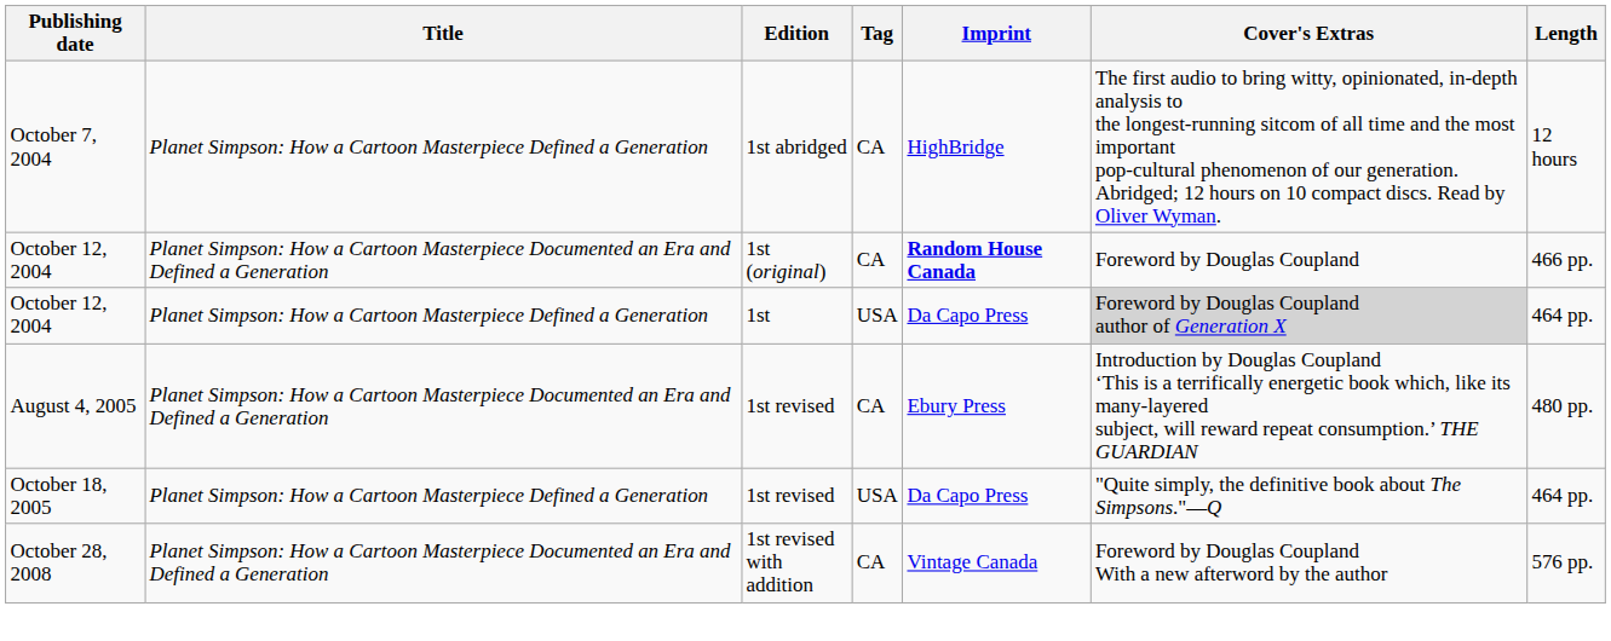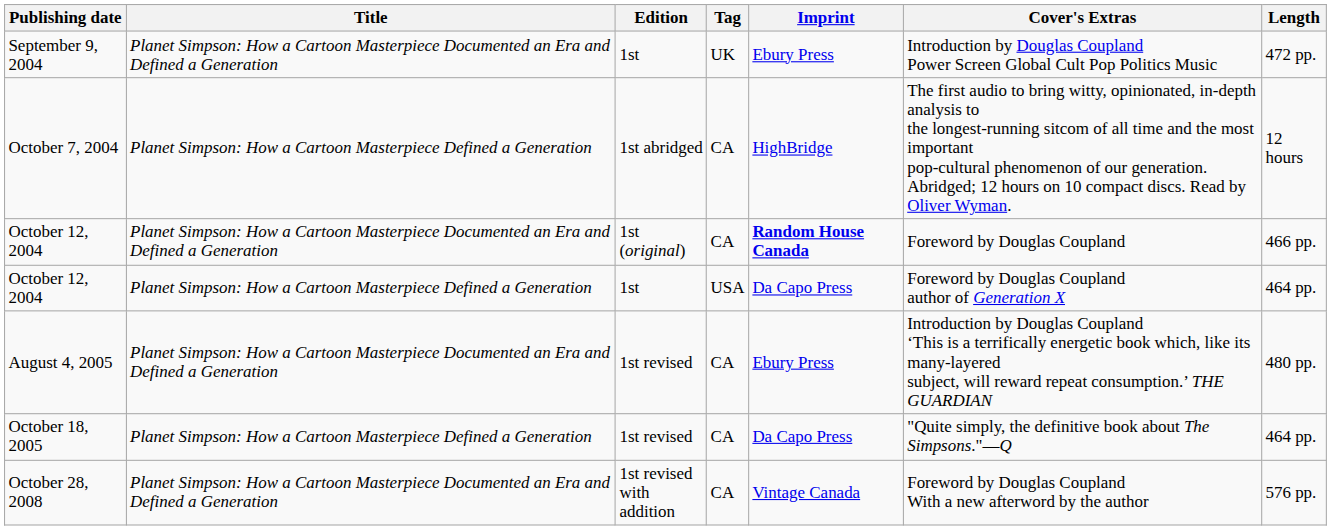 <table class="wikitable">
 <tr>
 <th>Publishing date</th>
 <th>Title</th>
 <th>Edition</th>
 <th>Tag</th>
 <th><a href='#'>Imprint</a></th>
 <th>Cover's Extras</th>
 <th>Length</th>
+</tr>
+<tr>
+<td>September 9, 2004</td>
+<td><em>Planet Simpson: How a Cartoon Masterpiece Documented an Era and Defined a Generation</em></td>
+<td>1st</td>
+<td>UK</td>
+<td><a href='#'>Ebury Press</a></td>
+<td>Introduction by <a href='#'>Douglas Coupland</a> <br>Power Screen Global Cult Pop Politics Music</td>
+<td>472 pp.</td>
 </tr>
 <tr>
 <td>October 7, 2004</td>
 <td><em>Planet Simpson: How a Cartoon Masterpiece Defined a Generation</em></td>
 <td>1st abridged</td>
 <td>CA</td>
 <td><a href='#'>HighBridge</a></td>
 <td>The first audio to bring witty, opinionated, in-depth analysis to <br>the longest-running sitcom of all time and the most important <br>pop-cultural phenomenon of our generation. <br>Abridged; 12 hours on 10 compact discs. Read by <a href='#'>Oliver Wyman</a>.</td>
 <td>12 hours</td>
 </tr>
 <tr>
 <td>October 12, 2004</td>
 <td><em>Planet Simpson: How a Cartoon Masterpiece Documented an Era and Defined a Generation</em></td>
 <td>1st (<em>original</em>)</td>
 <td>CA</td>
 <td><strong><a href='#'>Random House Canada</a></strong></td>
 <td>Foreword by Douglas Coupland</td>
 <td>466 pp.</td>
 </tr>
 <tr>
 <td>October 12, 2004</td>
 <td><em>Planet Simpson: How a Cartoon Masterpiece Defined a Generation</em></td>
 <td>1st</td>
 <td>USA</td>
 <td><a href='#'>Da Capo Press</a></td>
-<td style="background: lightgrey;">Foreword by Douglas Coupland <br>author of <em><a href='#'>Generation X</a></em></td>
+<td>Foreword by Douglas Coupland <br>author of <em><a href='#'>Generation X</a></em></td>
 <td>464 pp.</td>
 </tr>
 <tr>
 <td>August 4, 2005</td>
 <td><em>Planet Simpson: How a Cartoon Masterpiece Documented an Era and Defined a Generation</em></td>
 <td>1st revised</td>
 <td>CA</td>
 <td><a href='#'>Ebury Press</a></td>
 <td>Introduction by Douglas Coupland <br>‘This is a terrifically energetic book which, like its many-layered <br>subject, will reward repeat consumption.’ <em>THE GUARDIAN</em></td>
 <td>480 pp.</td>
 </tr>
 <tr>
 <td>October 18, 2005</td>
 <td><em>Planet Simpson: How a Cartoon Masterpiece Defined a Generation</em></td>
 <td>1st revised</td>
-<td>USA</td>
+<td>CA</td>
 <td><a href='#'>Da Capo Press</a></td>
 <td>"Quite simply, the definitive book about <em>The Simpsons</em>."—<em>Q</em></td>
 <td>464 pp.</td>
 </tr>
 <tr>
 <td>October 28, 2008</td>
 <td><em>Planet Simpson: How a Cartoon Masterpiece Documented an Era and Defined a Generation</em></td>
 <td>1st revised <br>with addition</td>
 <td>CA</td>
 <td><a href='#'>Vintage Canada</a></td>
 <td>Foreword by Douglas Coupland <br>With a new afterword by the author</td>
 <td>576 pp.</td>
 </tr>
 </table>
